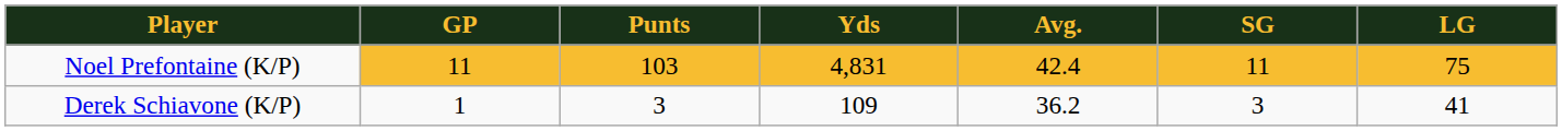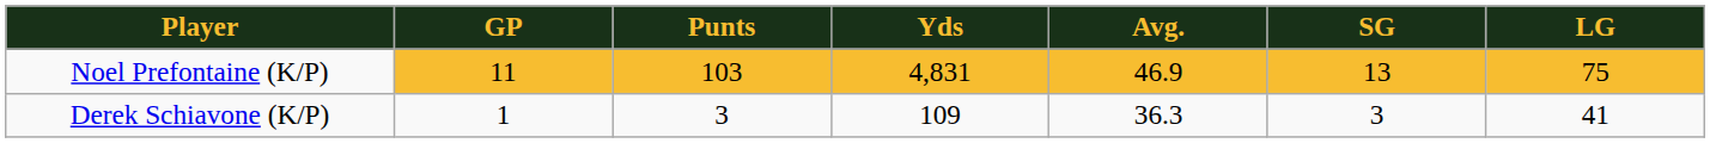 <table class="wikitable sortable">
 <tr>
 <th style="background:#183118;color:#f7bd30;" width="16%">Player</th>
 <th style="background:#183118;color:#f7bd30;" width="9%">GP</th>
 <th style="background:#183118;color:#f7bd30;" width="9%">Punts</th>
 <th style="background:#183118;color:#f7bd30;" width="9%">Yds</th>
 <th style="background:#183118;color:#f7bd30;" width="9%">Avg.</th>
 <th style="background:#183118;color:#f7bd30;" width="9%">SG</th>
 <th style="background:#183118;color:#f7bd30;" width="9%">LG</th>
 </tr>
 <tr align="center">
 <td><a href='#'>Noel Prefontaine</a> (K/P)</td>
 <td bgcolor="#f7bd30">11</td>
 <td bgcolor="#f7bd30">103</td>
 <td bgcolor="#f7bd30">4,831</td>
-<td bgcolor="#f7bd30">42.4</td>
-<td bgcolor="#f7bd30">11</td>
+<td bgcolor="#f7bd30">46.9</td>
+<td bgcolor="#f7bd30">13</td>
 <td bgcolor="#f7bd30">75</td>
 </tr>
 <tr align="center">
 <td><a href='#'>Derek Schiavone</a> (K/P)</td>
 <td>1</td>
 <td>3</td>
 <td>109</td>
-<td>36.2</td>
+<td>36.3</td>
 <td>3</td>
 <td>41</td>
 </tr>
 </table>
